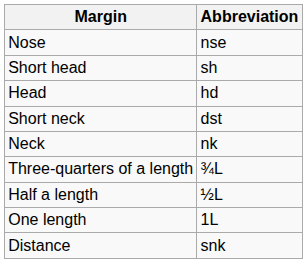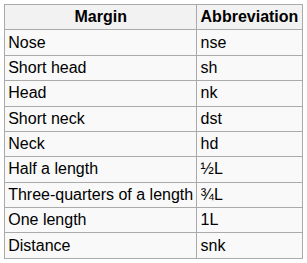 <table class="wikitable sortable">
 <tr>
 <th>Margin</th>
 <th>Abbreviation</th>
 </tr>
 <tr>
 <td>Nose</td>
 <td>nse</td>
 </tr>
 <tr>
 <td>Short head</td>
 <td>sh</td>
 </tr>
 <tr>
 <td>Head</td>
-<td>hd</td>
+<td>nk</td>
 </tr>
 <tr>
 <td>Short neck</td>
 <td>dst</td>
 </tr>
 <tr>
 <td>Neck</td>
-<td>nk</td>
+<td>hd</td>
+</tr>
+<tr>
+<td>Half a length</td>
+<td>½L</td>
 </tr>
 <tr>
 <td>Three-quarters of a length</td>
 <td>¾L</td>
-</tr>
-<tr>
-<td>Half a length</td>
-<td>½L</td>
 </tr>
 <tr>
 <td>One length</td>
 <td>1L</td>
 </tr>
 <tr>
 <td>Distance</td>
 <td>snk</td>
 </tr>
 <tr>
 </tr>
 </table>
